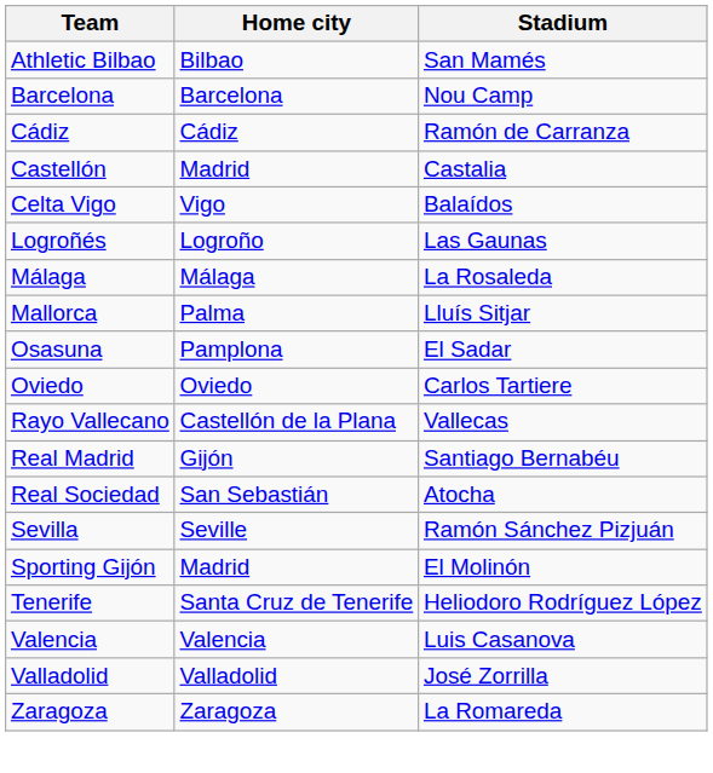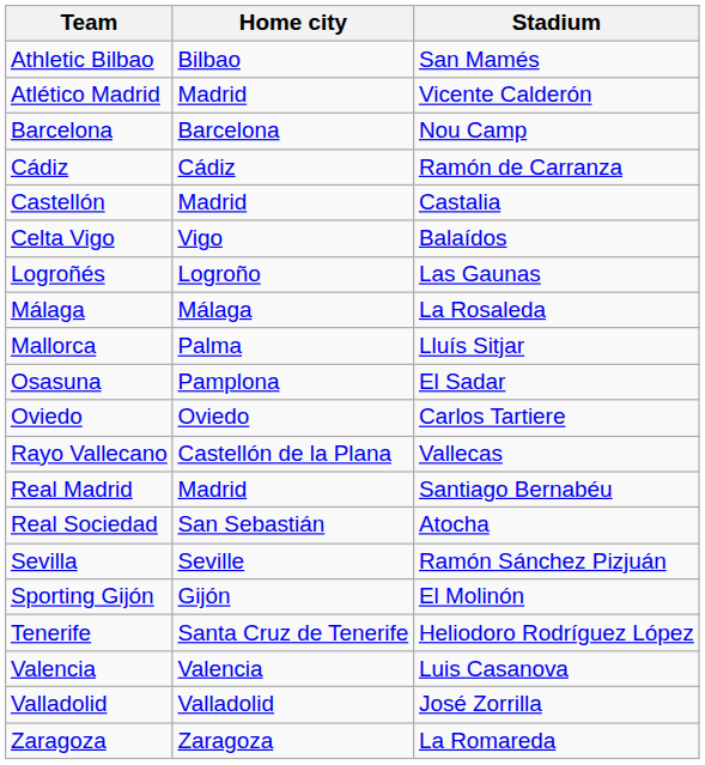 <table class="wikitable sortable" style="text-align: left;">
 <tr>
 <th>Team</th>
 <th>Home city</th>
 <th>Stadium</th>
 </tr>
 <tr>
 <td><a href='#'>Athletic Bilbao</a></td>
 <td><a href='#'>Bilbao</a></td>
 <td><a href='#'>San Mamés</a></td>
+</tr>
+<tr>
+<td><a href='#'>Atlético Madrid</a></td>
+<td><a href='#'>Madrid</a></td>
+<td><a href='#'>Vicente Calderón</a></td>
 </tr>
 <tr>
 <td><a href='#'>Barcelona</a></td>
 <td><a href='#'>Barcelona</a></td>
 <td><a href='#'>Nou Camp</a></td>
 </tr>
 <tr>
 <td><a href='#'>Cádiz</a></td>
 <td><a href='#'>Cádiz</a></td>
 <td><a href='#'>Ramón de Carranza</a></td>
 </tr>
 <tr>
 <td><a href='#'>Castellón</a></td>
 <td><a href='#'>Madrid</a></td>
 <td><a href='#'>Castalia</a></td>
 </tr>
 <tr>
 <td><a href='#'>Celta Vigo</a></td>
 <td><a href='#'>Vigo</a></td>
 <td><a href='#'>Balaídos</a></td>
 </tr>
 <tr>
 <td><a href='#'>Logroñés</a></td>
 <td><a href='#'>Logroño</a></td>
 <td><a href='#'>Las Gaunas</a></td>
 </tr>
 <tr>
 <td><a href='#'>Málaga</a></td>
 <td><a href='#'>Málaga</a></td>
 <td><a href='#'>La Rosaleda</a></td>
 </tr>
 <tr>
 <td><a href='#'>Mallorca</a></td>
 <td><a href='#'>Palma</a></td>
 <td><a href='#'>Lluís Sitjar</a></td>
 </tr>
 <tr>
 <td><a href='#'>Osasuna</a></td>
 <td><a href='#'>Pamplona</a></td>
 <td><a href='#'>El Sadar</a></td>
 </tr>
 <tr>
 <td><a href='#'>Oviedo</a></td>
 <td><a href='#'>Oviedo</a></td>
 <td><a href='#'>Carlos Tartiere</a></td>
 </tr>
 <tr>
 <td><a href='#'>Rayo Vallecano</a></td>
 <td><a href='#'>Castellón de la Plana</a></td>
 <td><a href='#'>Vallecas</a></td>
 </tr>
 <tr>
 <td><a href='#'>Real Madrid</a></td>
-<td><a href='#'>Gijón</a></td>
+<td><a href='#'>Madrid</a></td>
 <td><a href='#'>Santiago Bernabéu</a></td>
 </tr>
 <tr>
 <td><a href='#'>Real Sociedad</a></td>
 <td><a href='#'>San Sebastián</a></td>
 <td><a href='#'>Atocha</a></td>
 </tr>
 <tr>
 <td><a href='#'>Sevilla</a></td>
 <td><a href='#'>Seville</a></td>
 <td><a href='#'>Ramón Sánchez Pizjuán</a></td>
 </tr>
 <tr>
 <td><a href='#'>Sporting Gijón</a></td>
-<td><a href='#'>Madrid</a></td>
+<td><a href='#'>Gijón</a></td>
 <td><a href='#'>El Molinón</a></td>
 </tr>
 <tr>
 <td><a href='#'>Tenerife</a></td>
 <td><a href='#'>Santa Cruz de Tenerife</a></td>
 <td><a href='#'>Heliodoro Rodríguez López</a></td>
 </tr>
 <tr>
 <td><a href='#'>Valencia</a></td>
 <td><a href='#'>Valencia</a></td>
 <td><a href='#'>Luis Casanova</a></td>
 </tr>
 <tr>
 <td><a href='#'>Valladolid</a></td>
 <td><a href='#'>Valladolid</a></td>
 <td><a href='#'>José Zorrilla</a></td>
 </tr>
 <tr>
 <td><a href='#'>Zaragoza</a></td>
 <td><a href='#'>Zaragoza</a></td>
 <td><a href='#'>La Romareda</a></td>
 </tr>
 </table>
